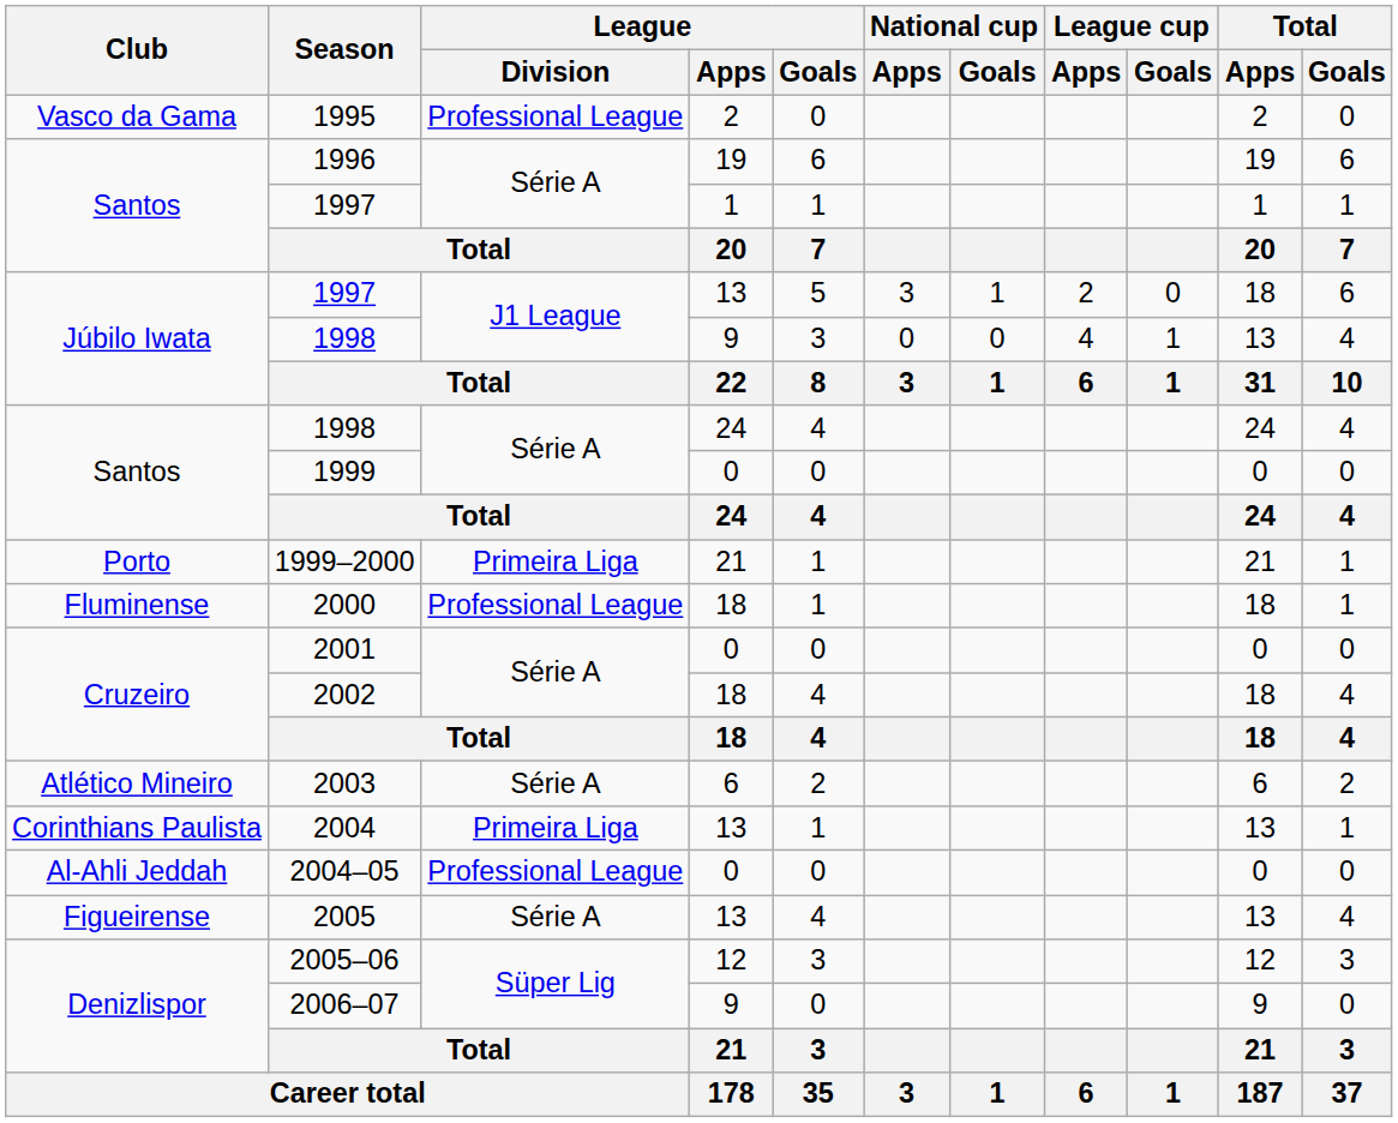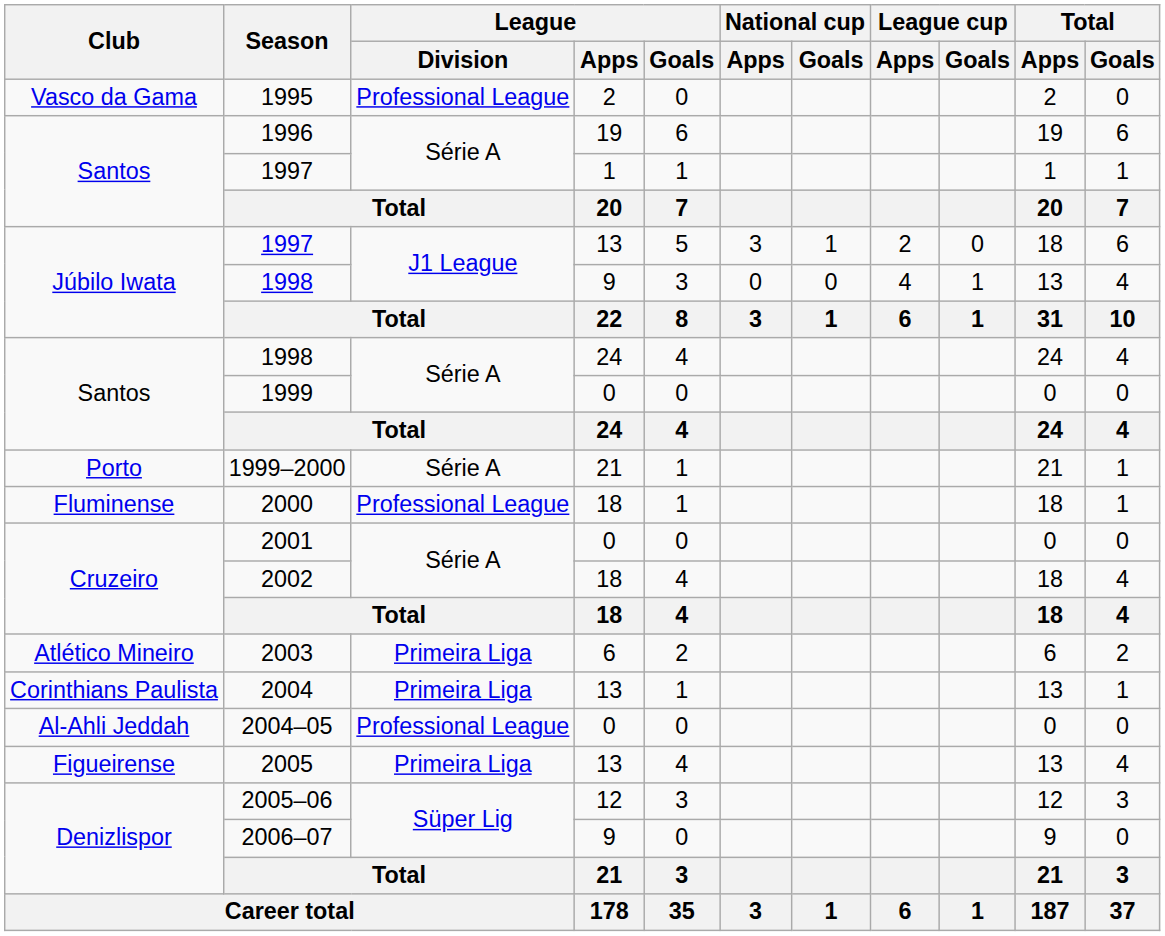 <table class="wikitable" style="text-align:center">
 <tr>
 <th rowspan="2">Club</th>
 <th rowspan="2">Season</th>
 <th colspan="3">League</th>
 <th colspan="2">National cup</th>
 <th colspan="2">League cup</th>
 <th colspan="2">Total</th>
 </tr>
 <tr>
 <th>Division</th>
 <th>Apps</th>
 <th>Goals</th>
 <th>Apps</th>
 <th>Goals</th>
 <th>Apps</th>
 <th>Goals</th>
 <th>Apps</th>
 <th>Goals</th>
 </tr>
 <tr>
 <td><a href='#'>Vasco da Gama</a></td>
 <td>1995</td>
 <td><a href='#'>Professional League</a></td>
 <td>2</td>
 <td>0</td>
 <td></td>
 <td></td>
 <td></td>
 <td></td>
 <td>2</td>
 <td>0</td>
 </tr>
 <tr>
 <td rowspan="3"><a href='#'>Santos</a></td>
 <td>1996</td>
 <td rowspan="2">Série A</td>
 <td>19</td>
 <td>6</td>
 <td></td>
 <td></td>
 <td></td>
 <td></td>
 <td>19</td>
 <td>6</td>
 </tr>
 <tr>
 <td>1997</td>
 <td>1</td>
 <td>1</td>
 <td></td>
 <td></td>
 <td></td>
 <td></td>
 <td>1</td>
 <td>1</td>
 </tr>
 <tr>
 <th colspan="2">Total</th>
 <th>20</th>
 <th>7</th>
 <th></th>
 <th></th>
 <th></th>
 <th></th>
 <th>20</th>
 <th>7</th>
 </tr>
 <tr>
 <td rowspan="3"><a href='#'>Júbilo Iwata</a></td>
 <td><a href='#'>1997</a></td>
 <td rowspan="2"><a href='#'>J1 League</a></td>
 <td>13</td>
 <td>5</td>
 <td>3</td>
 <td>1</td>
 <td>2</td>
 <td>0</td>
 <td>18</td>
 <td>6</td>
 </tr>
 <tr>
 <td><a href='#'>1998</a></td>
 <td>9</td>
 <td>3</td>
 <td>0</td>
 <td>0</td>
 <td>4</td>
 <td>1</td>
 <td>13</td>
 <td>4</td>
 </tr>
 <tr>
 <th colspan="2">Total</th>
 <th>22</th>
 <th>8</th>
 <th>3</th>
 <th>1</th>
 <th>6</th>
 <th>1</th>
 <th>31</th>
 <th>10</th>
 </tr>
 <tr>
 <td rowspan="3">Santos</td>
 <td>1998</td>
 <td rowspan="2">Série A</td>
 <td>24</td>
 <td>4</td>
 <td></td>
 <td></td>
 <td></td>
 <td></td>
 <td>24</td>
 <td>4</td>
 </tr>
 <tr>
 <td>1999</td>
 <td>0</td>
 <td>0</td>
 <td></td>
 <td></td>
 <td></td>
 <td></td>
 <td>0</td>
 <td>0</td>
 </tr>
 <tr>
 <th colspan="2">Total</th>
 <th>24</th>
 <th>4</th>
 <th></th>
 <th></th>
 <th></th>
 <th></th>
 <th>24</th>
 <th>4</th>
 </tr>
 <tr>
 <td><a href='#'>Porto</a></td>
 <td>1999–2000</td>
-<td><a href='#'>Primeira Liga</a></td>
+<td>Série A</td>
 <td>21</td>
 <td>1</td>
 <td></td>
 <td></td>
 <td></td>
 <td></td>
 <td>21</td>
 <td>1</td>
 </tr>
 <tr>
 <td><a href='#'>Fluminense</a></td>
 <td>2000</td>
 <td><a href='#'>Professional League</a></td>
 <td>18</td>
 <td>1</td>
 <td></td>
 <td></td>
 <td></td>
 <td></td>
 <td>18</td>
 <td>1</td>
 </tr>
 <tr>
 <td rowspan="3"><a href='#'>Cruzeiro</a></td>
 <td>2001</td>
 <td rowspan="2">Série A</td>
 <td>0</td>
 <td>0</td>
 <td></td>
 <td></td>
 <td></td>
 <td></td>
 <td>0</td>
 <td>0</td>
 </tr>
 <tr>
 <td>2002</td>
 <td>18</td>
 <td>4</td>
 <td></td>
 <td></td>
 <td></td>
 <td></td>
 <td>18</td>
 <td>4</td>
 </tr>
 <tr>
 <th colspan="2">Total</th>
 <th>18</th>
 <th>4</th>
 <th></th>
 <th></th>
 <th></th>
 <th></th>
 <th>18</th>
 <th>4</th>
 </tr>
 <tr>
 <td><a href='#'>Atlético Mineiro</a></td>
 <td>2003</td>
-<td>Série A</td>
+<td><a href='#'>Primeira Liga</a></td>
 <td>6</td>
 <td>2</td>
 <td></td>
 <td></td>
 <td></td>
 <td></td>
 <td>6</td>
 <td>2</td>
 </tr>
 <tr>
 <td><a href='#'>Corinthians Paulista</a></td>
 <td>2004</td>
 <td><a href='#'>Primeira Liga</a></td>
 <td>13</td>
 <td>1</td>
 <td></td>
 <td></td>
 <td></td>
 <td></td>
 <td>13</td>
 <td>1</td>
 </tr>
 <tr>
 <td><a href='#'>Al-Ahli Jeddah</a></td>
 <td>2004–05</td>
 <td><a href='#'>Professional League</a></td>
 <td>0</td>
 <td>0</td>
 <td></td>
 <td></td>
 <td></td>
 <td></td>
 <td>0</td>
 <td>0</td>
 </tr>
 <tr>
 <td><a href='#'>Figueirense</a></td>
 <td>2005</td>
-<td>Série A</td>
+<td><a href='#'>Primeira Liga</a></td>
 <td>13</td>
 <td>4</td>
 <td></td>
 <td></td>
 <td></td>
 <td></td>
 <td>13</td>
 <td>4</td>
 </tr>
 <tr>
 <td rowspan="3"><a href='#'>Denizlispor</a></td>
 <td>2005–06</td>
 <td rowspan="2"><a href='#'>Süper Lig</a></td>
 <td>12</td>
 <td>3</td>
 <td></td>
 <td></td>
 <td></td>
 <td></td>
 <td>12</td>
 <td>3</td>
 </tr>
 <tr>
 <td>2006–07</td>
 <td>9</td>
 <td>0</td>
 <td></td>
 <td></td>
 <td></td>
 <td></td>
 <td>9</td>
 <td>0</td>
 </tr>
 <tr>
 <th colspan="2">Total</th>
 <th>21</th>
 <th>3</th>
 <th></th>
 <th></th>
 <th></th>
 <th></th>
 <th>21</th>
 <th>3</th>
 </tr>
 <tr>
 <th colspan="3">Career total</th>
 <th>178</th>
 <th>35</th>
 <th>3</th>
 <th>1</th>
 <th>6</th>
 <th>1</th>
 <th>187</th>
 <th>37</th>
 </tr>
 </table>
